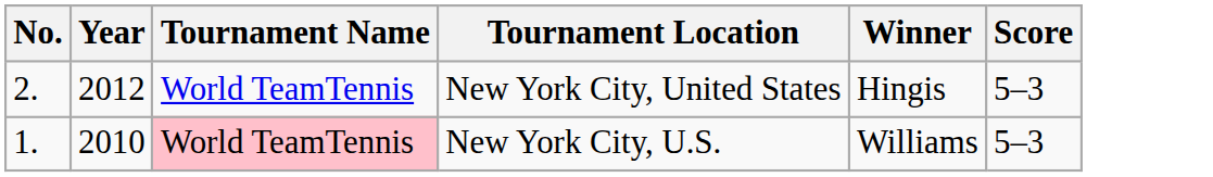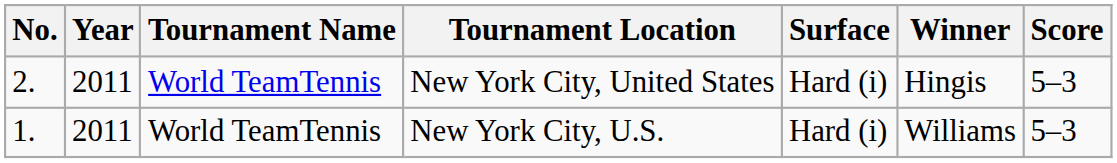 <table class="sortable wikitable" style="font-size:90%;">
 <tr>
 <th>No.</th>
 <th>Year</th>
 <th>Tournament Name</th>
 <th>Tournament Location</th>
+<th>Surface</th>
 <th>Winner</th>
 <th>Score</th>
 </tr>
 <tr>
 <td>2.</td>
-<td>2012</td>
+<td>2011</td>
 <td><a href='#'>World TeamTennis</a></td>
 <td>New York City, United States</td>
+<td>Hard (i)</td>
 <td>Hingis</td>
 <td>5–3</td>
 </tr>
 <tr>
 <td>1.</td>
-<td>2010</td>
-<td style="background: pink;">World TeamTennis</td>
+<td>2011</td>
+<td>World TeamTennis</td>
 <td>New York City, U.S.</td>
+<td>Hard (i)</td>
 <td>Williams</td>
 <td>5–3</td>
 </tr>
 </table>
